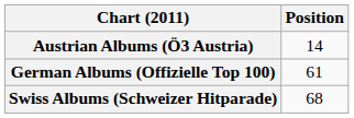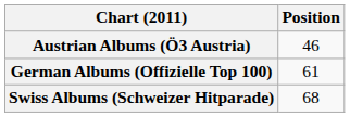 <table class="wikitable sortable plainrowheaders" style="text-align:center">
 <tr>
 <th scope="col">Chart (2011)</th>
 <th scope="col">Position</th>
 </tr>
 <tr>
 <th scope="row">Austrian Albums (Ö3 Austria)</th>
-<td>14</td>
+<td>46</td>
 </tr>
 <tr>
 <th scope="row">German Albums (Offizielle Top 100)</th>
 <td>61</td>
 </tr>
 <tr>
 <th scope="row">Swiss Albums (Schweizer Hitparade)</th>
 <td>68</td>
 </tr>
 </table>
